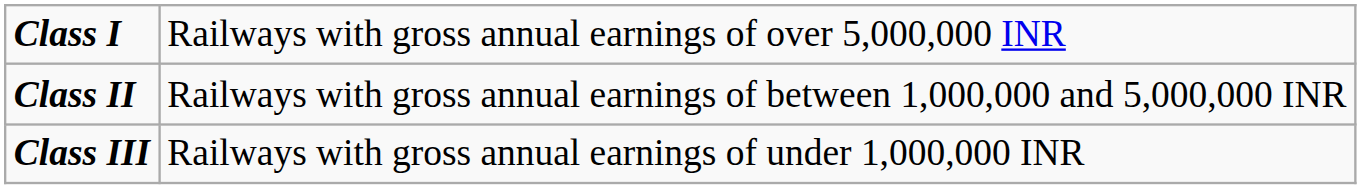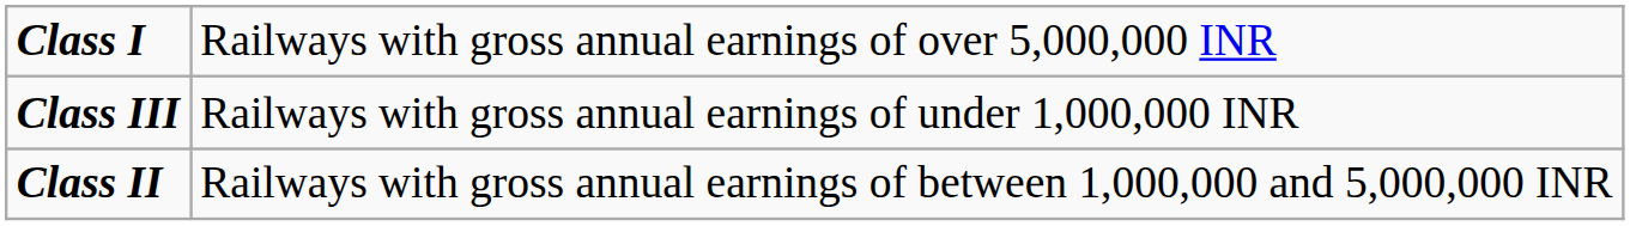 <table class="wikitable">
 <tr>
 <td><strong><em>Class I</em></strong></td>
 <td>Railways with gross annual earnings of over 5,000,000 <a href='#'>INR</a></td>
 </tr>
 <tr>
+<td><strong><em>Class III</em></strong></td>
+<td>Railways with gross annual earnings of under 1,000,000 INR</td>
+</tr>
+<tr>
 <td><strong><em>Class II</em></strong></td>
 <td>Railways with gross annual earnings of between 1,000,000 and 5,000,000 INR</td>
 </tr>
-<tr>
-<td><strong><em>Class III</em></strong></td>
-<td>Railways with gross annual earnings of under 1,000,000 INR</td>
-</tr>
 </table>
